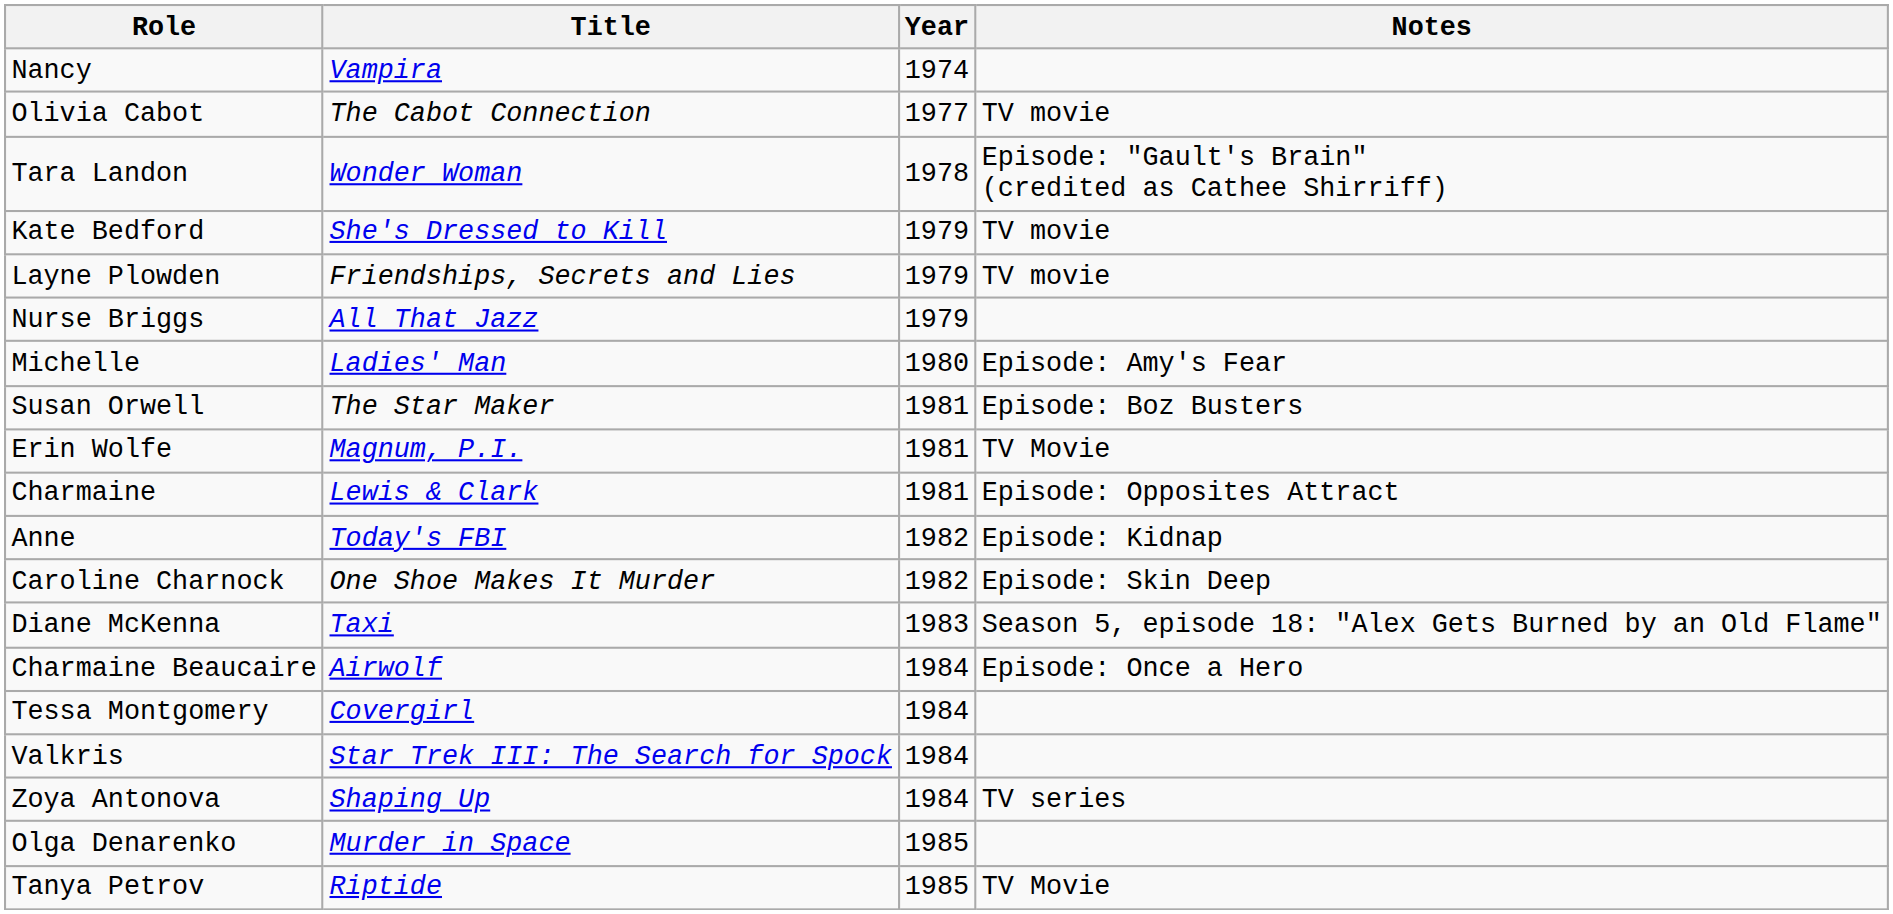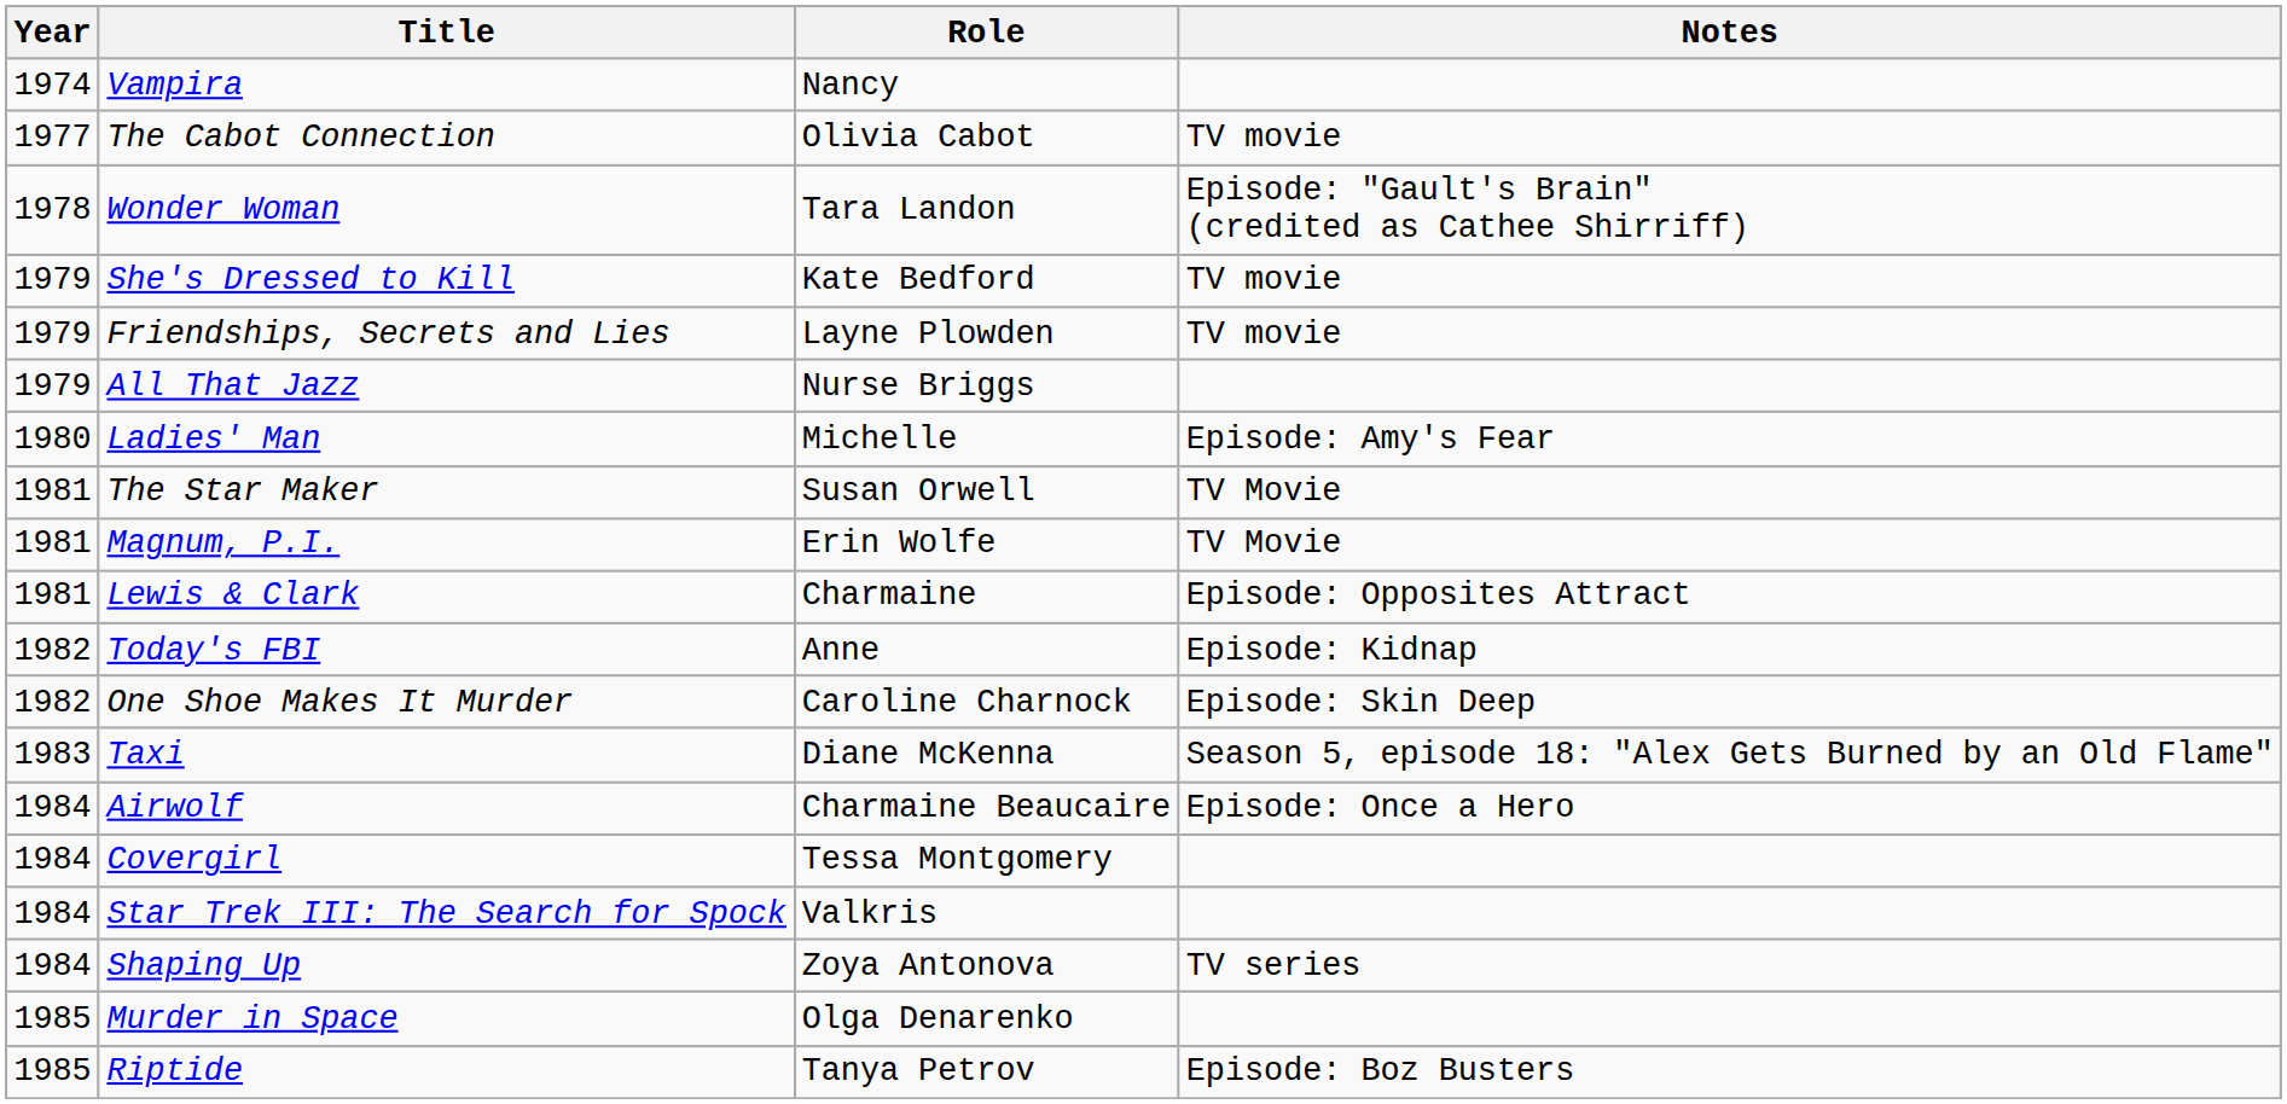 <table class="wikitable sortable">
 <tr>
+<th>Year</th>
+<th>Title</th>
 <th>Role</th>
-<th>Title</th>
-<th>Year</th>
 <th class="unsortable">Notes</th>
 </tr>
 <tr>
+<td>1974</td>
+<td><em><a href='#'>Vampira</a></em></td>
 <td>Nancy</td>
-<td><em><a href='#'>Vampira</a></em></td>
-<td>1974</td>
 <td></td>
 </tr>
 <tr>
+<td>1977</td>
+<td data-sort-value="Cabot Connection, The"><em>The Cabot Connection</em></td>
 <td>Olivia Cabot</td>
-<td data-sort-value="Cabot Connection, The"><em>The Cabot Connection</em></td>
-<td>1977</td>
 <td>TV movie</td>
 </tr>
 <tr>
+<td>1978</td>
+<td><em><a href='#'>Wonder Woman</a></em></td>
 <td>Tara Landon</td>
-<td><em><a href='#'>Wonder Woman</a></em></td>
-<td>1978</td>
 <td>Episode: "Gault's Brain"<br>(credited as Cathee Shirriff)</td>
 </tr>
 <tr>
+<td>1979</td>
+<td><em><a href='#'>She's Dressed to Kill</a></em></td>
 <td>Kate Bedford</td>
-<td><em><a href='#'>She's Dressed to Kill</a></em></td>
-<td>1979</td>
 <td>TV movie</td>
 </tr>
 <tr>
+<td>1979</td>
+<td><em>Friendships, Secrets and Lies</em></td>
 <td>Layne Plowden</td>
-<td><em>Friendships, Secrets and Lies</em></td>
-<td>1979</td>
 <td>TV movie</td>
 </tr>
 <tr>
+<td>1979</td>
+<td><em><a href='#'>All That Jazz</a></em></td>
 <td>Nurse Briggs</td>
-<td><em><a href='#'>All That Jazz</a></em></td>
-<td>1979</td>
 <td></td>
 </tr>
 <tr>
+<td>1980</td>
+<td><em><a href='#'>Ladies' Man</a></em></td>
 <td>Michelle</td>
-<td><em><a href='#'>Ladies' Man</a></em></td>
-<td>1980</td>
 <td>Episode: Amy's Fear</td>
 </tr>
 <tr>
+<td>1981</td>
+<td data-sort-value="Star Maker, The"><em>The Star Maker</em></td>
 <td>Susan Orwell</td>
-<td data-sort-value="Star Maker, The"><em>The Star Maker</em></td>
-<td>1981</td>
-<td>Episode: Boz Busters</td>
-</tr>
-<tr>
-<td>Erin Wolfe</td>
-<td><em><a href='#'>Magnum, P.I.</a></em></td>
-<td>1981</td>
 <td>TV Movie</td>
 </tr>
 <tr>
+<td>1981</td>
+<td><em><a href='#'>Magnum, P.I.</a></em></td>
+<td>Erin Wolfe</td>
+<td>TV Movie</td>
+</tr>
+<tr>
+<td>1981</td>
+<td><em><a href='#'>Lewis & Clark</a></em></td>
 <td>Charmaine</td>
-<td><em><a href='#'>Lewis & Clark</a></em></td>
-<td>1981</td>
 <td>Episode: Opposites Attract</td>
 </tr>
 <tr>
+<td>1982</td>
+<td><em><a href='#'>Today's FBI</a></em></td>
 <td>Anne</td>
-<td><em><a href='#'>Today's FBI</a></em></td>
-<td>1982</td>
 <td>Episode: Kidnap</td>
 </tr>
 <tr>
+<td>1982</td>
+<td><em>One Shoe Makes It Murder</em></td>
 <td>Caroline Charnock</td>
-<td><em>One Shoe Makes It Murder</em></td>
-<td>1982</td>
 <td>Episode: Skin Deep</td>
 </tr>
 <tr>
+<td>1983</td>
+<td><em><a href='#'>Taxi</a></em></td>
 <td>Diane McKenna</td>
-<td><em><a href='#'>Taxi</a></em></td>
-<td>1983</td>
 <td>Season 5, episode 18: "Alex Gets Burned by an Old Flame"</td>
 </tr>
 <tr>
+<td>1984</td>
+<td><em><a href='#'>Airwolf</a></em></td>
 <td>Charmaine Beaucaire</td>
-<td><em><a href='#'>Airwolf</a></em></td>
-<td>1984</td>
 <td>Episode: Once a Hero</td>
 </tr>
 <tr>
+<td>1984</td>
+<td><em><a href='#'>Covergirl</a></em></td>
 <td>Tessa Montgomery</td>
-<td><em><a href='#'>Covergirl</a></em></td>
-<td>1984</td>
 <td></td>
 </tr>
 <tr>
+<td>1984</td>
+<td><em><a href='#'>Star Trek III: The Search for Spock</a></em></td>
 <td>Valkris</td>
-<td><em><a href='#'>Star Trek III: The Search for Spock</a></em></td>
-<td>1984</td>
 <td></td>
 </tr>
 <tr>
+<td>1984</td>
+<td><em><a href='#'>Shaping Up</a></em></td>
 <td>Zoya Antonova</td>
-<td><em><a href='#'>Shaping Up</a></em></td>
-<td>1984</td>
 <td>TV series</td>
 </tr>
 <tr>
+<td>1985</td>
+<td><em><a href='#'>Murder in Space</a></em></td>
 <td>Olga Denarenko</td>
-<td><em><a href='#'>Murder in Space</a></em></td>
-<td>1985</td>
 <td></td>
 </tr>
 <tr>
+<td>1985</td>
+<td><em><a href='#'>Riptide</a></em></td>
 <td>Tanya Petrov</td>
-<td><em><a href='#'>Riptide</a></em></td>
-<td>1985</td>
-<td>TV Movie</td>
+<td>Episode: Boz Busters</td>
 </tr>
 </table>
